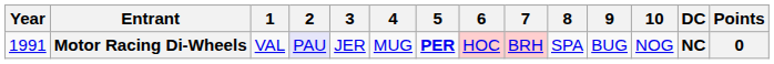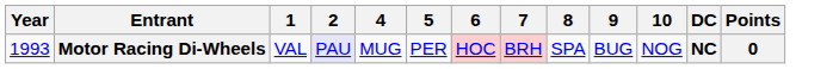 <table class="wikitable" style="text-align:center; font-size:90%">
 <tr>
 <th>Year</th>
 <th>Entrant</th>
 <th>1</th>
 <th>2</th>
-<th>3</th>
 <th>4</th>
 <th>5</th>
 <th>6</th>
 <th>7</th>
 <th>8</th>
 <th>9</th>
 <th>10</th>
 <th>DC</th>
 <th>Points</th>
 </tr>
 <tr>
-<td><a href='#'>1991</a></td>
+<td><a href='#'>1993</a></td>
 <th>Motor Racing Di-Wheels</th>
 <td><a href='#'>VAL</a></td>
 <td style="background: lavender;"><a href='#'>PAU</a></td>
-<td><a href='#'>JER</a></td>
 <td><a href='#'>MUG</a></td>
-<td><strong><a href='#'>PER</a></strong></td>
+<td><a href='#'>PER</a></td>
 <td style="background:#FFCFCF;"><a href='#'>HOC</a><br></td>
 <td style="background:#FFCFCF;"><a href='#'>BRH</a><br></td>
 <td><a href='#'>SPA</a></td>
 <td><a href='#'>BUG</a></td>
 <td><a href='#'>NOG</a></td>
 <th>NC</th>
 <th>0</th>
 </tr>
 </table>
